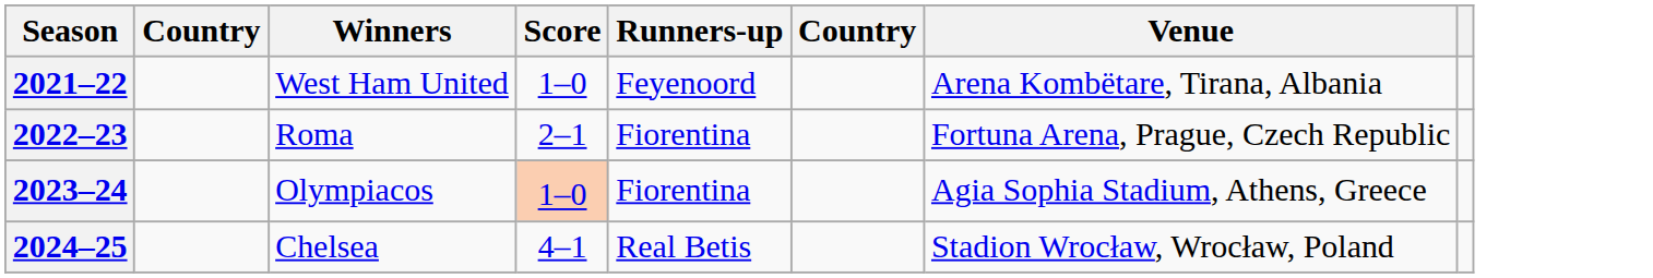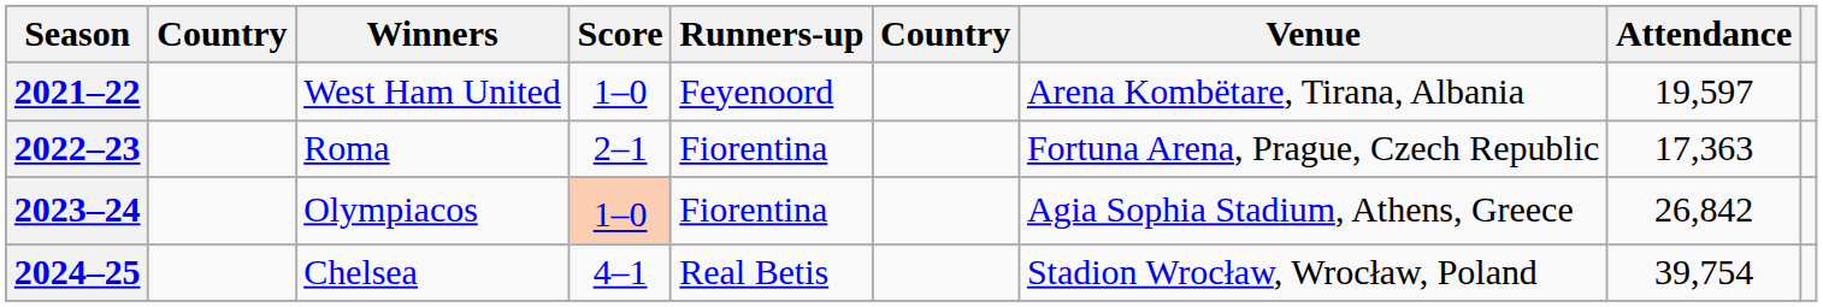 <table class="wikitable plainrowheaders sortable">
 <tr>
 <th scope=col>Season</th>
 <th scope=col>Country</th>
 <th scope=col>Winners</th>
 <th scope=col>Score</th>
 <th scope=col>Runners-up</th>
 <th scope=col>Country</th>
 <th scope=col>Venue</th>
+<th scope=col>Attendance</th>
 <th scope=col class=unsortable></th>
 </tr>
 <tr>
 <th scope="row" style="text-align:center"><a href='#'>2021–22</a></th>
 <td></td>
 <td><a href='#'>West Ham United</a></td>
 <td style="text-align:center"><a href='#'>1–0</a></td>
 <td><a href='#'>Feyenoord</a></td>
 <td></td>
 <td><a href='#'>Arena Kombëtare</a>, Tirana, Albania</td>
+<td style="text-align:center">19,597</td>
 <td style="text-align:center"></td>
 </tr>
 <tr>
 <th scope="row" style="text-align:center"><a href='#'>2022–23</a></th>
 <td></td>
 <td><a href='#'>Roma</a></td>
 <td style="text-align:center"><a href='#'>2–1</a></td>
 <td><a href='#'>Fiorentina</a></td>
 <td></td>
 <td><a href='#'>Fortuna Arena</a>, Prague, Czech Republic</td>
+<td style="text-align:center">17,363</td>
 <td style="text-align:center"></td>
 </tr>
 <tr>
 <th scope="row" style="text-align:center"><a href='#'>2023–24</a></th>
 <td></td>
 <td><a href='#'>Olympiacos</a></td>
 <td bgcolor=FBCEB1 style="text-align:center"><a href='#'>1–0</a><sup></sup></td>
 <td><a href='#'>Fiorentina</a></td>
 <td></td>
 <td><a href='#'>Agia Sophia Stadium</a>, Athens, Greece</td>
+<td style="text-align:center">26,842</td>
 <td style="text-align:center"></td>
 </tr>
 <tr>
 <th scope="row" style="text-align:center"><a href='#'>2024–25</a></th>
 <td></td>
 <td><a href='#'>Chelsea</a></td>
 <td style="text-align:center"><a href='#'>4–1</a></td>
 <td><a href='#'>Real Betis</a></td>
 <td></td>
 <td><a href='#'>Stadion Wrocław</a>, Wrocław, Poland</td>
+<td style="text-align:center">39,754</td>
 <td style="text-align:center"></td>
 </tr>
 </table>
